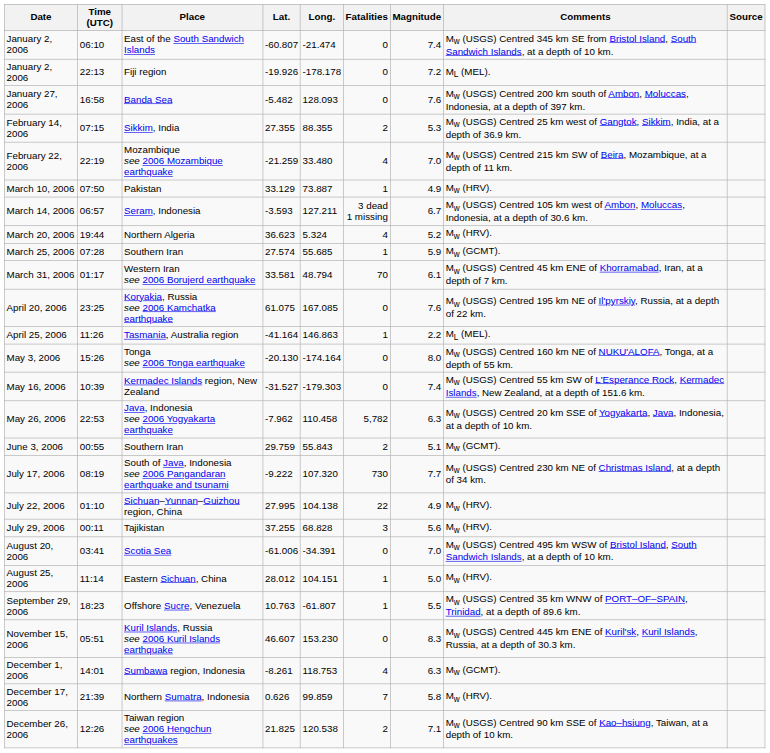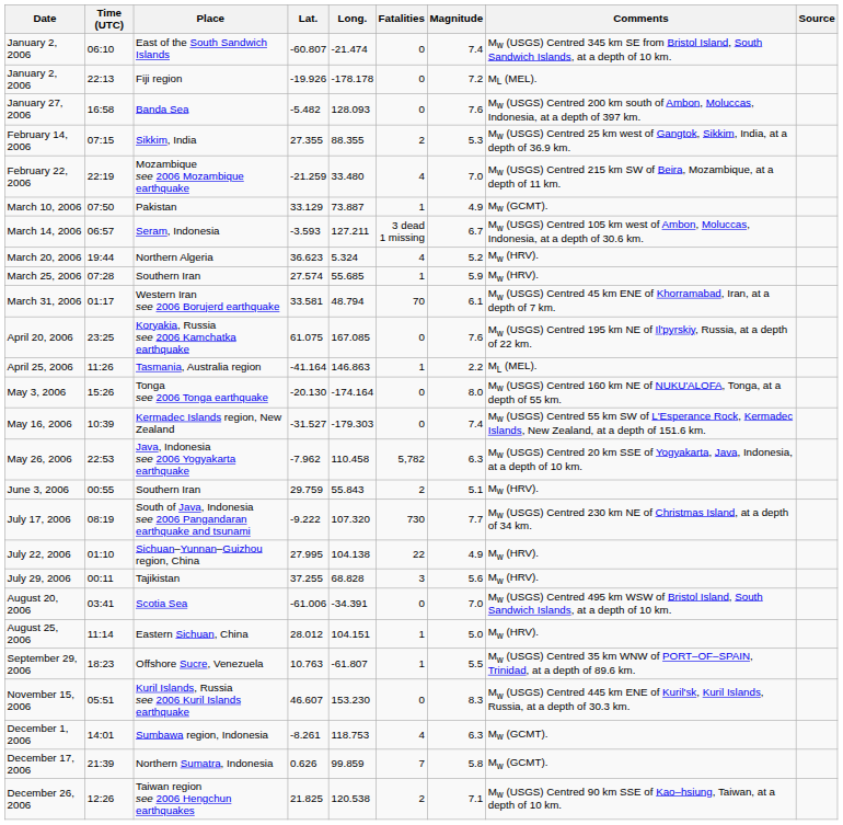 <table class="wikitable sortable">
 <tr style="background:#ececec;">
 <th>Date</th>
 <th>Time (UTC)</th>
 <th>Place</th>
 <th>Lat.</th>
 <th>Long.</th>
 <th>Fatalities</th>
 <th>Magnitude</th>
 <th>Comments</th>
 <th>Source</th>
 </tr>
 <tr>
 <td>January 2, 2006</td>
 <td>06:10</td>
 <td>East of the <a href='#'>South Sandwich Islands</a></td>
 <td>-60.807</td>
 <td>-21.474</td>
 <td style="text-align:right;">0</td>
 <td style="text-align:right;">7.4</td>
 <td>M<sub>w</sub> (USGS) Centred 345 km SE from <a href='#'>Bristol Island</a>, <a href='#'>South Sandwich Islands</a>, at a depth of 10 km.</td>
 <td style="text-align:right;"></td>
 </tr>
 <tr>
 <td>January 2, 2006</td>
 <td>22:13</td>
 <td>Fiji region</td>
 <td>-19.926</td>
 <td>-178.178</td>
 <td style="text-align:right;">0</td>
 <td style="text-align:right;">7.2</td>
 <td>M<sub>L</sub> (MEL).</td>
 <td></td>
 </tr>
 <tr>
 <td>January 27, 2006</td>
 <td>16:58</td>
 <td><a href='#'>Banda Sea</a></td>
 <td>-5.482</td>
 <td>128.093</td>
 <td style="text-align:right;">0</td>
 <td style="text-align:right;">7.6</td>
 <td>M<sub>w</sub> (USGS) Centred 200 km south of <a href='#'>Ambon</a>, <a href='#'>Moluccas</a>, Indonesia, at a depth of 397 km.</td>
 <td style="text-align:right;"></td>
 </tr>
 <tr>
 <td>February 14, 2006</td>
 <td>07:15</td>
 <td><a href='#'>Sikkim</a>, India</td>
 <td>27.355</td>
 <td>88.355</td>
 <td style="text-align:right;">2</td>
 <td style="text-align:right;">5.3</td>
 <td>M<sub>w</sub> (USGS) Centred 25 km west of <a href='#'>Gangtok</a>, <a href='#'>Sikkim</a>, India, at a depth of 36.9 km.</td>
 <td style="text-align:right;"></td>
 </tr>
 <tr>
 <td>February 22, 2006</td>
 <td>22:19</td>
 <td>Mozambique<br> <em>see</em> <a href='#'>2006 Mozambique earthquake</a></td>
 <td>-21.259</td>
 <td>33.480</td>
 <td style="text-align:right;">4</td>
 <td style="text-align:right;">7.0</td>
 <td>M<sub>w</sub> (USGS) Centred 215 km SW of <a href='#'>Beira</a>, Mozambique, at a depth of 11 km.</td>
 <td style="text-align:right;"></td>
 </tr>
 <tr>
 <td>March 10, 2006</td>
 <td>07:50</td>
 <td>Pakistan</td>
 <td>33.129</td>
 <td>73.887</td>
 <td style="text-align:right;">1</td>
 <td style="text-align:right;">4.9</td>
-<td>M<sub>w</sub> (HRV).</td>
+<td>M<sub>w</sub> (GCMT).</td>
 <td></td>
 </tr>
 <tr>
 <td>March 14, 2006</td>
 <td>06:57</td>
 <td><a href='#'>Seram</a>, Indonesia</td>
 <td>-3.593</td>
 <td>127.211</td>
 <td style="text-align:right;">3 dead<br> 1 missing</td>
 <td style="text-align:right;">6.7</td>
 <td>M<sub>w</sub> (USGS) Centred 105 km west of <a href='#'>Ambon</a>, <a href='#'>Moluccas</a>, Indonesia, at a depth of 30.6 km.</td>
 <td style="text-align:right;"></td>
 </tr>
 <tr>
 <td>March 20, 2006</td>
 <td>19:44</td>
 <td>Northern Algeria</td>
 <td>36.623</td>
 <td>5.324</td>
 <td style="text-align:right;">4</td>
 <td style="text-align:right;">5.2</td>
 <td>M<sub>w</sub> (HRV).</td>
 <td></td>
 </tr>
 <tr>
 <td>March 25, 2006</td>
 <td>07:28</td>
 <td>Southern Iran</td>
 <td>27.574</td>
 <td>55.685</td>
 <td style="text-align:right;">1</td>
 <td style="text-align:right;">5.9</td>
-<td>M<sub>w</sub> (GCMT).</td>
+<td>M<sub>w</sub> (HRV).</td>
 <td></td>
 </tr>
 <tr>
 <td>March 31, 2006</td>
 <td>01:17</td>
 <td>Western Iran<br> <em>see</em> <a href='#'>2006 Borujerd earthquake</a></td>
 <td>33.581</td>
 <td>48.794</td>
 <td style="text-align:right;">70</td>
 <td style="text-align:right;">6.1</td>
 <td>M<sub>w</sub> (USGS) Centred 45 km ENE of <a href='#'>Khorramabad</a>, Iran, at a depth of 7 km.</td>
 <td style="text-align:right;"></td>
 </tr>
 <tr>
 <td>April 20, 2006</td>
 <td>23:25</td>
 <td><a href='#'>Koryakia</a>, Russia<br> <em>see</em> <a href='#'>2006 Kamchatka earthquake</a></td>
 <td>61.075</td>
 <td>167.085</td>
 <td style="text-align:right;">0</td>
 <td style="text-align:right;">7.6</td>
 <td>M<sub>w</sub> (USGS) Centred 195 km NE of <a href='#'>Il'pyrskiy</a>, Russia, at a depth of 22 km.</td>
 <td style="text-align:right;"></td>
 </tr>
 <tr>
 <td>April 25, 2006</td>
 <td>11:26</td>
 <td><a href='#'>Tasmania</a>, Australia region</td>
 <td>-41.164</td>
 <td>146.863</td>
 <td style="text-align:right;">1</td>
 <td style="text-align:right;">2.2</td>
 <td>M<sub>L</sub> (MEL).</td>
 <td></td>
 </tr>
 <tr>
 <td>May 3, 2006</td>
 <td>15:26</td>
 <td>Tonga<br> <em>see</em> <a href='#'>2006 Tonga earthquake</a></td>
 <td>-20.130</td>
 <td>-174.164</td>
 <td style="text-align:right;">0</td>
 <td style="text-align:right;">8.0</td>
 <td>M<sub>w</sub> (USGS) Centred 160 km NE of <a href='#'>NUKU'ALOFA</a>, Tonga, at a depth of 55 km.</td>
 <td style="text-align:right;"></td>
 </tr>
 <tr>
 <td>May 16, 2006</td>
 <td>10:39</td>
 <td><a href='#'>Kermadec Islands</a> region, New Zealand</td>
 <td>-31.527</td>
 <td>-179.303</td>
 <td style="text-align:right;">0</td>
 <td style="text-align:right;">7.4</td>
 <td>M<sub>w</sub> (USGS) Centred 55 km SW of <a href='#'>L'Esperance Rock</a>, <a href='#'>Kermadec Islands</a>, New Zealand, at a depth of 151.6 km.</td>
 <td style="text-align:right;"></td>
 </tr>
 <tr>
 <td>May 26, 2006</td>
 <td>22:53</td>
 <td><a href='#'>Java</a>, Indonesia<br> <em>see</em> <a href='#'>2006 Yogyakarta earthquake</a></td>
 <td>-7.962</td>
 <td>110.458</td>
 <td style="text-align:right;">5,782</td>
 <td style="text-align:right;">6.3</td>
 <td>M<sub>w</sub> (USGS) Centred 20 km SSE of <a href='#'>Yogyakarta</a>, <a href='#'>Java</a>, Indonesia, at a depth of 10 km.</td>
 <td style="text-align:right;"></td>
 </tr>
 <tr>
 <td>June 3, 2006</td>
 <td>00:55</td>
 <td>Southern Iran</td>
 <td>29.759</td>
 <td>55.843</td>
 <td style="text-align:right;">2</td>
 <td style="text-align:right;">5.1</td>
-<td>M<sub>w</sub> (GCMT).</td>
+<td>M<sub>w</sub> (HRV).</td>
 <td></td>
 </tr>
 <tr>
 <td>July 17, 2006</td>
 <td>08:19</td>
 <td>South of <a href='#'>Java</a>, Indonesia<br> <em>see</em> <a href='#'>2006 Pangandaran earthquake and tsunami</a></td>
 <td>-9.222</td>
 <td>107.320</td>
 <td style="text-align:right;">730</td>
 <td style="text-align:right;">7.7</td>
 <td>M<sub>w</sub> (USGS) Centred 230 km NE of <a href='#'>Christmas Island</a>, at a depth of 34 km.</td>
 <td style="text-align:right;"></td>
 </tr>
 <tr>
 <td>July 22, 2006</td>
 <td>01:10</td>
 <td><a href='#'>Sichuan</a>–<a href='#'>Yunnan</a>–<a href='#'>Guizhou</a> region, China</td>
 <td>27.995</td>
 <td>104.138</td>
 <td style="text-align:right;">22</td>
 <td style="text-align:right;">4.9</td>
 <td>M<sub>w</sub> (HRV).</td>
 <td></td>
 </tr>
 <tr>
 <td>July 29, 2006</td>
 <td>00:11</td>
 <td>Tajikistan</td>
 <td>37.255</td>
 <td>68.828</td>
 <td style="text-align:right;">3</td>
 <td style="text-align:right;">5.6</td>
 <td>M<sub>w</sub> (HRV).</td>
 <td></td>
 </tr>
 <tr>
 <td>August 20, 2006</td>
 <td>03:41</td>
 <td><a href='#'>Scotia Sea</a></td>
 <td>-61.006</td>
 <td>-34.391</td>
 <td style="text-align:right;">0</td>
 <td style="text-align:right;">7.0</td>
 <td>M<sub>w</sub> (USGS) Centred 495 km WSW of <a href='#'>Bristol Island</a>, <a href='#'>South Sandwich Islands</a>, at a depth of 10 km.</td>
 <td style="text-align:right;"></td>
 </tr>
 <tr>
 <td>August 25, 2006</td>
 <td>11:14</td>
 <td>Eastern <a href='#'>Sichuan</a>, China</td>
 <td>28.012</td>
 <td>104.151</td>
 <td style="text-align:right;">1</td>
 <td style="text-align:right;">5.0</td>
 <td>M<sub>w</sub> (HRV).</td>
 <td></td>
 </tr>
 <tr>
 <td>September 29, 2006</td>
 <td>18:23</td>
 <td>Offshore <a href='#'>Sucre</a>, Venezuela</td>
 <td>10.763</td>
 <td>-61.807</td>
 <td style="text-align:right;">1</td>
 <td style="text-align:right;">5.5</td>
 <td>M<sub>w</sub> (USGS) Centred 35 km WNW of <a href='#'>PORT–OF–SPAIN</a>, <a href='#'>Trinidad</a>, at a depth of 89.6 km.</td>
 <td style="text-align:right;"></td>
 </tr>
 <tr>
 <td>November 15, 2006</td>
 <td>05:51</td>
 <td><a href='#'>Kuril Islands</a>, Russia<br> <em>see</em> <a href='#'>2006 Kuril Islands earthquake</a></td>
 <td>46.607</td>
 <td>153.230</td>
 <td style="text-align:right;">0</td>
 <td style="text-align:right;">8.3</td>
 <td>M<sub>w</sub> (USGS) Centred 445 km ENE of <a href='#'>Kuril'sk</a>, <a href='#'>Kuril Islands</a>, Russia, at a depth of 30.3 km.</td>
 <td style="text-align:right;"></td>
 </tr>
 <tr>
 <td>December 1, 2006</td>
 <td>14:01</td>
 <td><a href='#'>Sumbawa</a> region, Indonesia</td>
 <td>-8.261</td>
 <td>118.753</td>
 <td style="text-align:right;">4</td>
 <td style="text-align:right;">6.3</td>
 <td>M<sub>w</sub> (GCMT).</td>
 <td></td>
 </tr>
 <tr>
 <td>December 17, 2006</td>
 <td>21:39</td>
 <td>Northern <a href='#'>Sumatra</a>, Indonesia</td>
 <td>0.626</td>
 <td>99.859</td>
 <td style="text-align:right;">7</td>
 <td style="text-align:right;">5.8</td>
-<td>M<sub>w</sub> (HRV).</td>
+<td>M<sub>w</sub> (GCMT).</td>
 <td></td>
 </tr>
 <tr>
 <td>December 26, 2006</td>
 <td>12:26</td>
 <td>Taiwan region<br> <em>see</em> <a href='#'>2006 Hengchun earthquakes</a></td>
 <td>21.825</td>
 <td>120.538</td>
 <td style="text-align:right;">2</td>
 <td style="text-align:right;">7.1</td>
 <td>M<sub>w</sub> (USGS) Centred 90 km SSE of <a href='#'>Kao–hsiung</a>, Taiwan, at a depth of 10 km.</td>
 <td style="text-align:right;"></td>
 </tr>
 </table>
